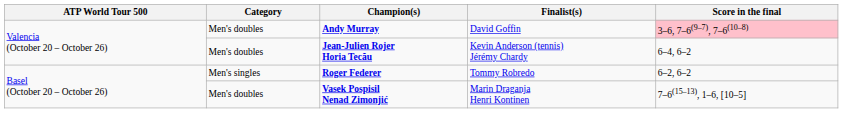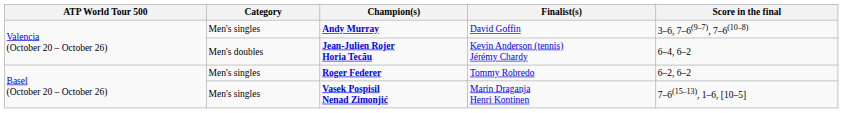 <table class="wikitable"  style="font-size:90%; width:100%;">
 <tr>
 <th>ATP World Tour 500</th>
 <th>Category</th>
 <th>Champion(s)</th>
 <th>Finalist(s)</th>
 <th>Score in the final</th>
 </tr>
 <tr>
 <td rowspan="2"><a href='#'>Valencia</a><br>(October 20 – October 26)</td>
-<td>Men's doubles</td>
+<td>Men's singles</td>
 <td> <strong><a href='#'>Andy Murray</a></strong></td>
 <td> <a href='#'>David Goffin</a></td>
-<td style="background: pink;">3–6, 7–6<sup>(9–7)</sup>, 7–6<sup>(10–8)</sup></td>
+<td>3–6, 7–6<sup>(9–7)</sup>, 7–6<sup>(10–8)</sup></td>
 </tr>
 <tr>
 <td>Men's doubles</td>
 <td> <strong><a href='#'>Jean-Julien Rojer</a></strong> <br> <strong><a href='#'>Horia Tecău</a></strong></td>
 <td> <a href='#'>Kevin Anderson (tennis)</a> <br> <a href='#'>Jérémy Chardy</a></td>
 <td>6–4, 6–2</td>
 </tr>
 <tr>
 <td rowspan="2"><a href='#'>Basel</a><br>(October 20 – October 26)</td>
 <td>Men's singles</td>
 <td> <strong><a href='#'>Roger Federer</a></strong></td>
 <td> <a href='#'>Tommy Robredo</a></td>
 <td>6–2, 6–2</td>
 </tr>
 <tr>
-<td>Men's doubles</td>
+<td>Men's singles</td>
 <td> <strong><a href='#'>Vasek Pospisil</a></strong> <br> <strong><a href='#'>Nenad Zimonjić</a></strong></td>
 <td> <a href='#'>Marin Draganja</a> <br> <a href='#'>Henri Kontinen</a></td>
 <td>7–6<sup>(15–13)</sup>, 1–6, [10–5]</td>
 </tr>
 </table>
